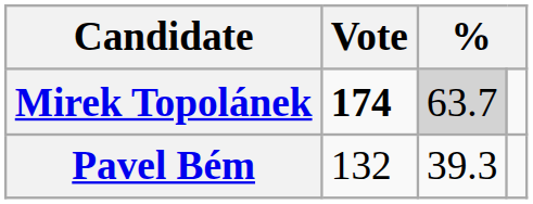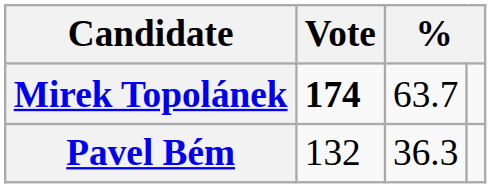 <table class="wikitable">
 <tr>
 <th>Candidate</th>
 <th>Vote</th>
 <th colspan=2>%</th>
 </tr>
 <tr>
 <th><a href='#'>Mirek Topolánek</a></th>
 <td><strong>174</strong></td>
-<td style="background: lightgrey;">63.7</td>
+<td>63.7</td>
 <td></td>
 </tr>
 <tr>
 <th><a href='#'>Pavel Bém</a></th>
 <td>132</td>
-<td>39.3</td>
+<td>36.3</td>
 <td></td>
 </tr>
 </table>
